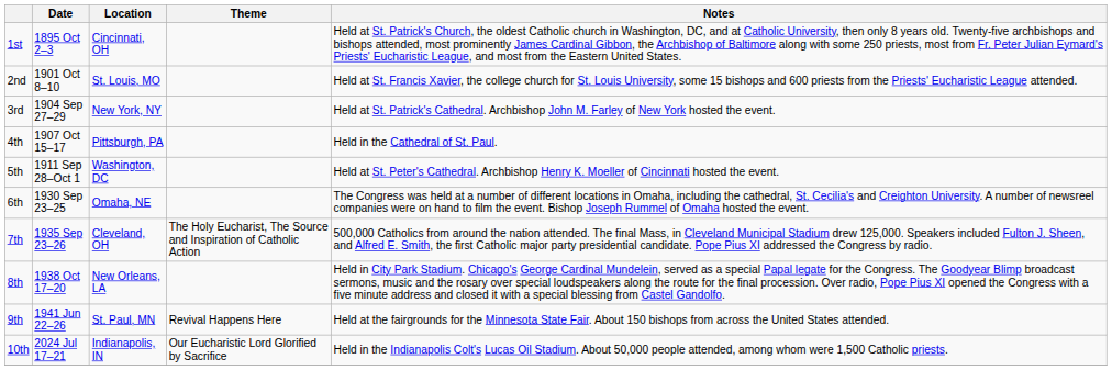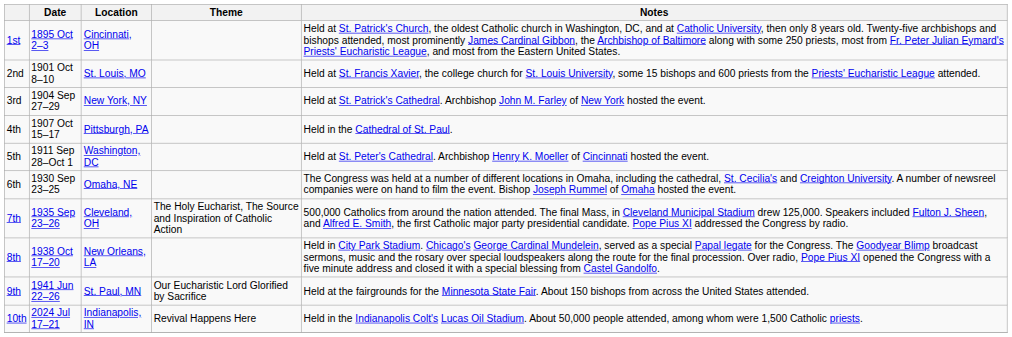 <table class="wikitable sortable">
 <tr>
 <th data-sort-type="number"></th>
 <th data-sort-type="number">Date</th>
 <th>Location</th>
 <th class="unsortable">Theme</th>
 <th class="unsortable">Notes</th>
 </tr>
 <tr>
 <td><a href='#'>1st</a></td>
 <td><a href='#'>1895 Oct 2–3</a></td>
 <td><a href='#'>Cincinnati, OH</a></td>
 <td></td>
 <td>Held at <a href='#'>St. Patrick's Church</a>, the oldest Catholic church in Washington, DC, and at <a href='#'>Catholic University</a>, then only 8 years old.  Twenty-five archbishops and bishops attended, most prominently <a href='#'>James Cardinal Gibbon</a>, the <a href='#'>Archbishop of Baltimore</a> along with some 250 priests, most from <a href='#'>Fr. Peter Julian Eymard's</a> <a href='#'>Priests' Eucharistic League</a>, and most from the Eastern United States.</td>
 </tr>
 <tr>
 <td>2nd</td>
 <td>1901 Oct 8–10</td>
 <td><a href='#'>St. Louis, MO</a></td>
 <td></td>
 <td>Held at <a href='#'>St. Francis Xavier</a>, the college church for <a href='#'>St. Louis University</a>, some 15 bishops and 600 priests from the <a href='#'>Priests' Eucharistic League</a> attended.</td>
 </tr>
 <tr>
 <td>3rd</td>
 <td>1904 Sep 27–29</td>
 <td><a href='#'>New York, NY</a></td>
 <td></td>
 <td>Held at <a href='#'>St. Patrick's Cathedral</a>.  Archbishop <a href='#'>John M. Farley</a> of <a href='#'>New York</a> hosted the event.</td>
 </tr>
 <tr>
 <td>4th</td>
 <td>1907 Oct 15–17</td>
 <td><a href='#'>Pittsburgh, PA</a></td>
 <td></td>
 <td>Held in the <a href='#'>Cathedral of St. Paul</a>.</td>
 </tr>
 <tr>
 <td>5th</td>
 <td>1911 Sep 28–Oct 1</td>
 <td><a href='#'>Washington, DC</a></td>
 <td></td>
 <td>Held at <a href='#'>St. Peter's Cathedral</a>.  Archbishop <a href='#'>Henry K. Moeller</a> of <a href='#'>Cincinnati</a> hosted the event.</td>
 </tr>
 <tr>
 <td>6th</td>
 <td>1930 Sep 23–25</td>
 <td><a href='#'>Omaha, NE</a></td>
 <td></td>
 <td>The Congress was held at a number of different locations in Omaha, including the cathedral, <a href='#'>St. Cecilia's</a> and <a href='#'>Creighton University</a>.  A number of newsreel companies were on hand to film the event.  Bishop <a href='#'>Joseph Rummel</a> of <a href='#'>Omaha</a> hosted the event.</td>
 </tr>
 <tr>
 <td><a href='#'>7th</a></td>
 <td><a href='#'>1935 Sep 23–26</a></td>
 <td><a href='#'>Cleveland, OH</a></td>
 <td>The Holy Eucharist, The Source and Inspiration of Catholic Action</td>
 <td>500,000 Catholics from around the nation attended. The final Mass, in <a href='#'>Cleveland Municipal Stadium</a> drew 125,000.  Speakers included <a href='#'>Fulton J. Sheen</a>, and <a href='#'>Alfred E. Smith</a>, the first Catholic major party presidential candidate.  <a href='#'>Pope Pius XI</a> addressed the Congress by radio.</td>
 </tr>
 <tr>
 <td><a href='#'>8th</a></td>
 <td><a href='#'>1938 Oct 17–20</a></td>
 <td><a href='#'>New Orleans, LA</a></td>
 <td></td>
 <td>Held in <a href='#'>City Park Stadium</a>.  <a href='#'>Chicago's</a> <a href='#'>George Cardinal Mundelein</a>, served as a special <a href='#'>Papal legate</a> for the Congress. The <a href='#'>Goodyear Blimp</a> broadcast sermons, music and the rosary over special loudspeakers along the route for the final procession. Over radio, <a href='#'>Pope Pius XI</a> opened the Congress with a five minute address and closed it with a special blessing from <a href='#'>Castel Gandolfo</a>.</td>
 </tr>
 <tr>
 <td><a href='#'>9th</a></td>
 <td><a href='#'>1941 Jun 22–26</a></td>
 <td><a href='#'>St. Paul, MN</a></td>
-<td>Revival Happens Here</td>
+<td>Our Eucharistic Lord Glorified by Sacrifice</td>
 <td>Held at the fairgrounds for the <a href='#'>Minnesota State Fair</a>.  About 150 bishops from across the United States attended.</td>
 </tr>
 <tr>
 <td><a href='#'>10th</a></td>
 <td><a href='#'>2024 Jul 17–21</a></td>
 <td><a href='#'>Indianapolis, IN</a></td>
-<td>Our Eucharistic Lord Glorified by Sacrifice</td>
+<td>Revival Happens Here</td>
 <td>Held in the <a href='#'>Indianapolis Colt's</a> <a href='#'>Lucas Oil Stadium</a>. About 50,000 people attended, among whom were 1,500 Catholic <a href='#'>priests</a>.</td>
 </tr>
 <tr>
 </tr>
 </table>
